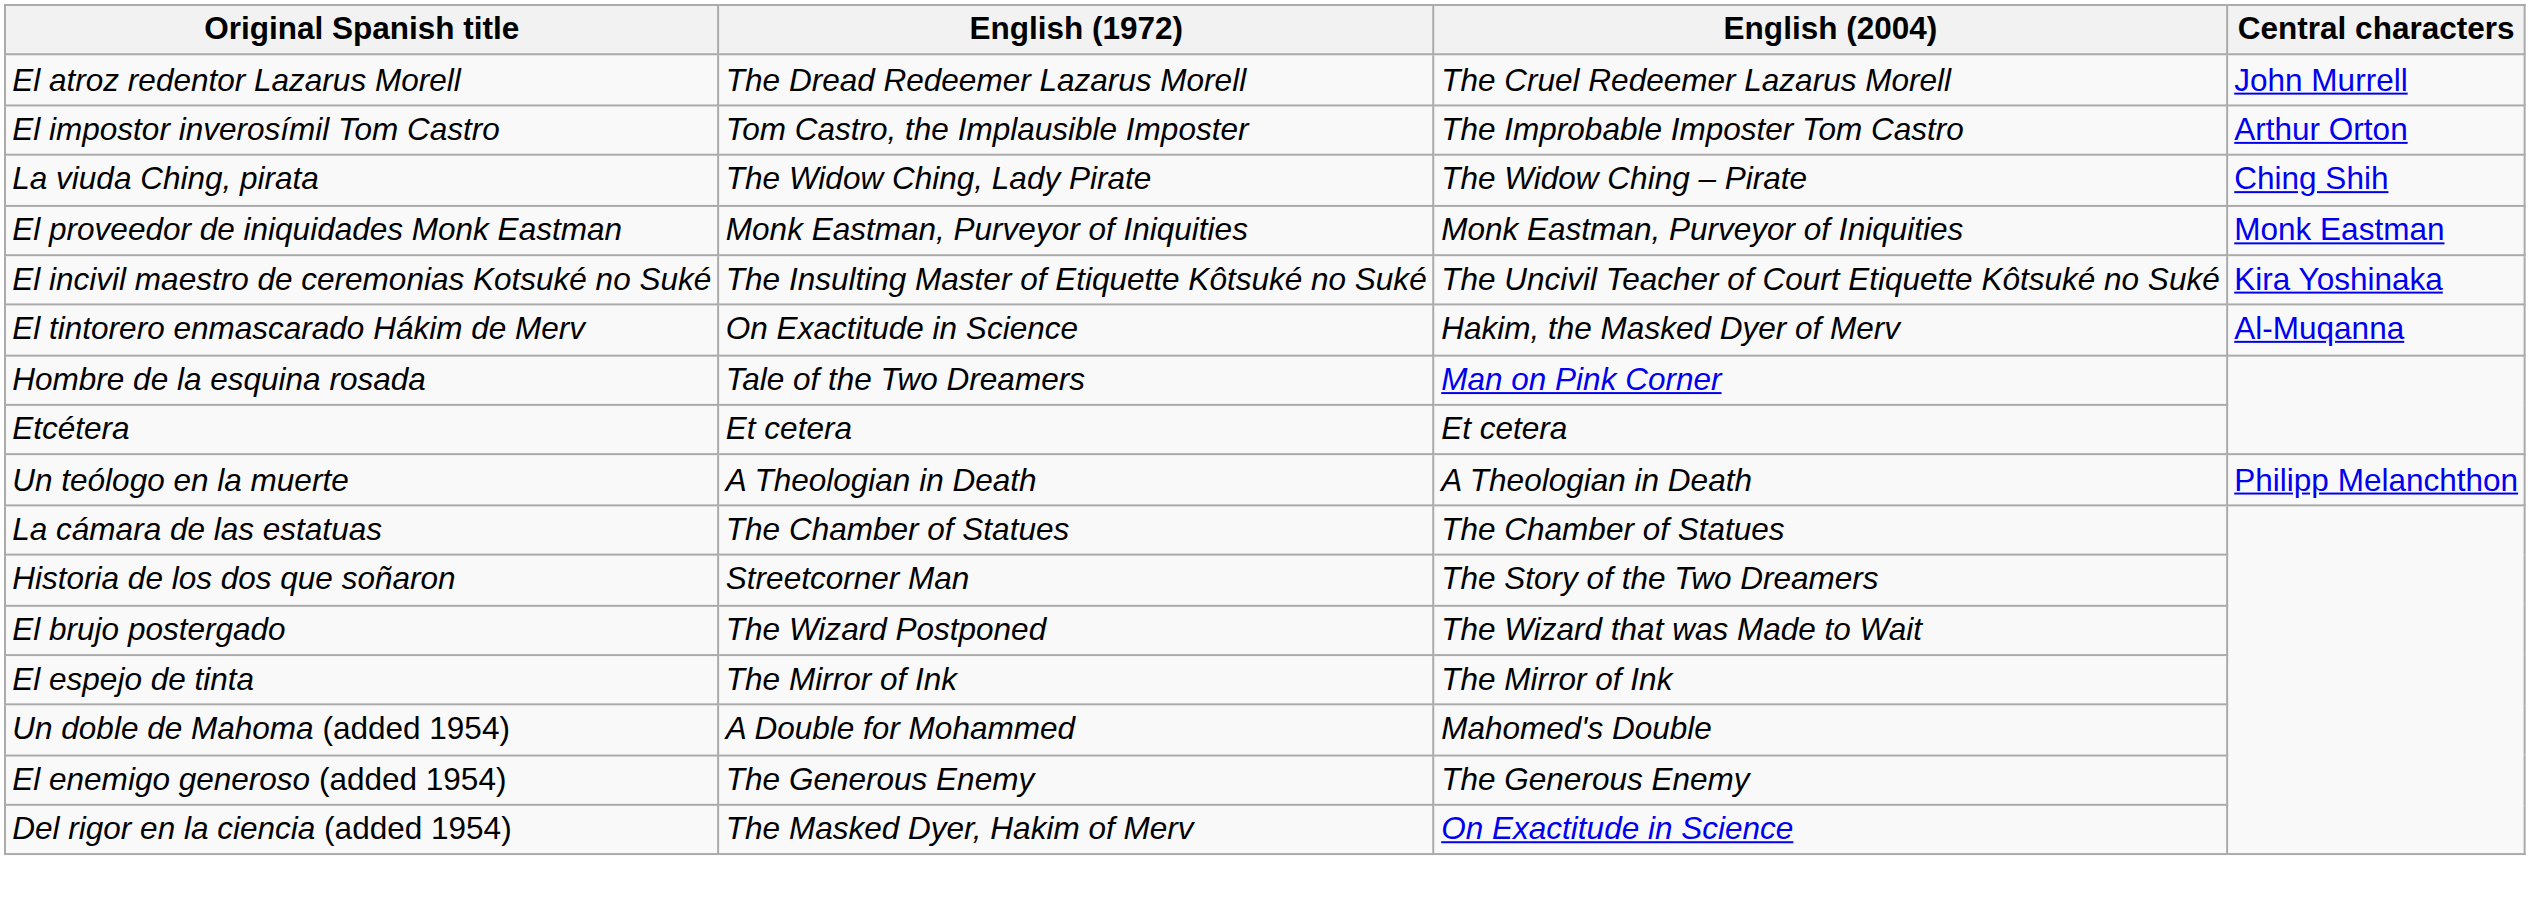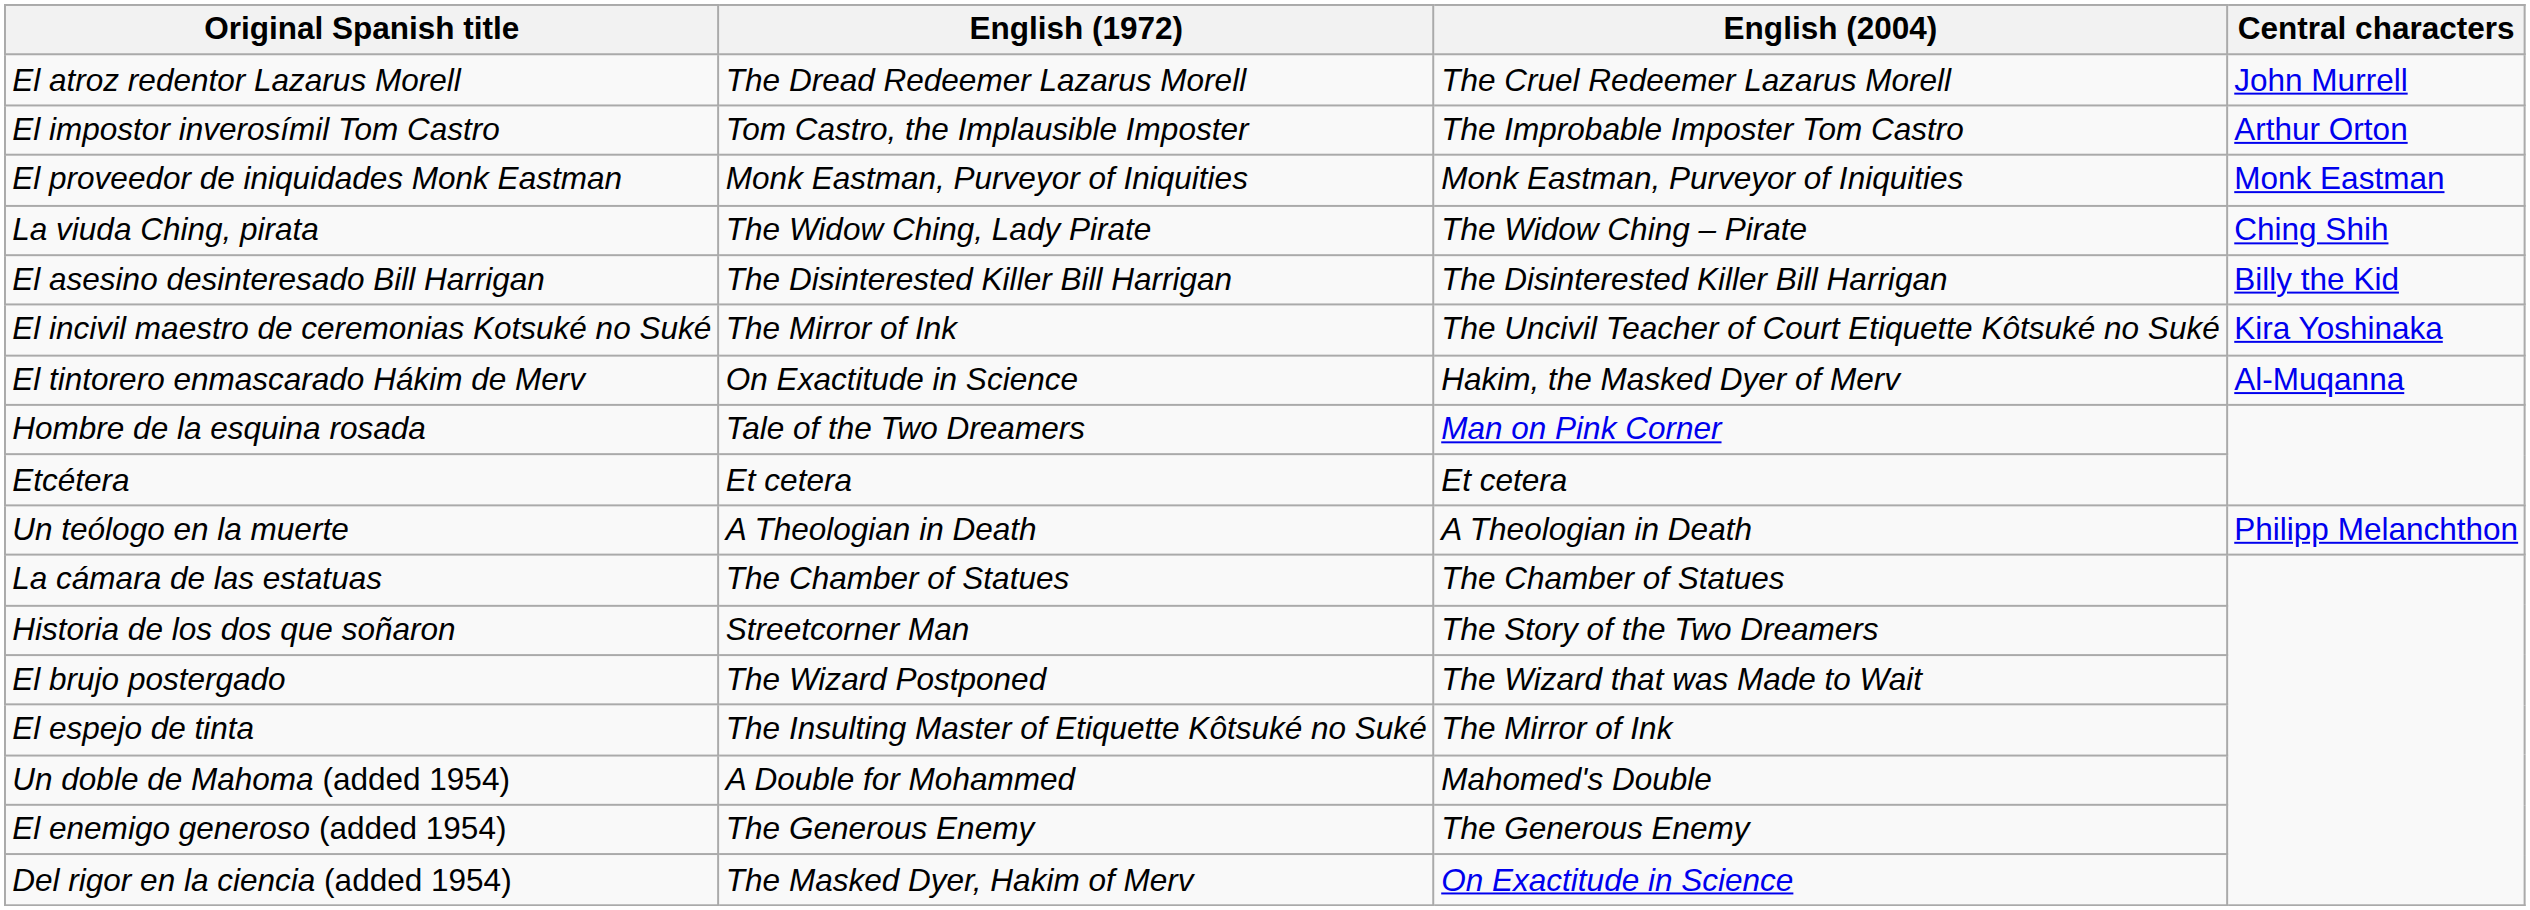 <table class="wikitable">
 <tr>
 <th>Original Spanish title</th>
 <th>English (1972)</th>
 <th>English (2004)</th>
 <th>Central characters</th>
 </tr>
 <tr>
 <td><em>El atroz redentor Lazarus Morell</em></td>
 <td><em>The Dread Redeemer Lazarus Morell</em></td>
 <td><em>The Cruel Redeemer Lazarus Morell</em></td>
 <td><a href='#'>John Murrell</a></td>
 </tr>
 <tr>
 <td><em>El impostor inverosímil Tom Castro</em></td>
 <td><em>Tom Castro, the Implausible Imposter</em></td>
 <td><em>The Improbable Imposter Tom Castro</em></td>
 <td><a href='#'>Arthur Orton</a></td>
 </tr>
 <tr>
+<td><em>El proveedor de iniquidades Monk Eastman</em></td>
+<td><em>Monk Eastman, Purveyor of Iniquities</em></td>
+<td><em>Monk Eastman, Purveyor of Iniquities</em></td>
+<td><a href='#'>Monk Eastman</a></td>
+</tr>
+<tr>
 <td><em>La viuda Ching, pirata</em></td>
 <td><em>The Widow Ching, Lady Pirate</em></td>
 <td><em>The Widow Ching – Pirate</em></td>
 <td><a href='#'>Ching Shih</a></td>
 </tr>
 <tr>
-<td><em>El proveedor de iniquidades Monk Eastman</em></td>
-<td><em>Monk Eastman, Purveyor of Iniquities</em></td>
-<td><em>Monk Eastman, Purveyor of Iniquities</em></td>
-<td><a href='#'>Monk Eastman</a></td>
+<td><em>El asesino desinteresado Bill Harrigan</em></td>
+<td><em>The Disinterested Killer Bill Harrigan</em></td>
+<td><em>The Disinterested Killer Bill Harrigan</em></td>
+<td><a href='#'>Billy the Kid</a></td>
 </tr>
 <tr>
 <td><em>El incivil maestro de ceremonias Kotsuké no Suké</em></td>
-<td><em>The Insulting Master of Etiquette Kôtsuké no Suké</em></td>
+<td><em>The Mirror of Ink</em></td>
 <td><em>The Uncivil Teacher of Court Etiquette Kôtsuké no Suké</em></td>
 <td><a href='#'>Kira Yoshinaka</a></td>
 </tr>
 <tr>
 <td><em>El tintorero enmascarado Hákim de Merv</em></td>
 <td><em>On Exactitude in Science</em></td>
 <td><em>Hakim, the Masked Dyer of Merv</em></td>
 <td><a href='#'>Al-Muqanna</a></td>
 </tr>
 <tr>
 <td><em>Hombre de la esquina rosada</em></td>
 <td><em>Tale of the Two Dreamers</em></td>
 <td><em><a href='#'>Man on Pink Corner</a></em></td>
 </tr>
 <tr valign="top">
 <td><em>Etcétera</em></td>
 <td><em>Et cetera</em></td>
 <td><em>Et cetera</em></td>
 </tr>
 <tr>
 <td><em>Un teólogo en la muerte</em></td>
 <td><em>A Theologian in Death</em></td>
 <td><em>A Theologian in Death</em></td>
 <td><a href='#'>Philipp Melanchthon</a></td>
 </tr>
 <tr>
 <td><em>La cámara de las estatuas</em></td>
 <td><em>The Chamber of Statues</em></td>
 <td><em>The Chamber of Statues</em></td>
 </tr>
 <tr>
 <td><em>Historia de los dos que soñaron</em></td>
 <td><em>Streetcorner Man</em></td>
 <td><em>The Story of the Two Dreamers</em></td>
 </tr>
 <tr>
 <td><em>El brujo postergado</em></td>
 <td><em>The Wizard Postponed</em></td>
 <td><em>The Wizard that was Made to Wait</em></td>
 </tr>
 <tr>
 <td><em>El espejo de tinta</em></td>
-<td><em>The Mirror of Ink</em></td>
+<td><em>The Insulting Master of Etiquette Kôtsuké no Suké</em></td>
 <td><em>The Mirror of Ink</em></td>
 </tr>
 <tr>
 <td><em>Un doble de Mahoma</em> (added 1954)</td>
 <td><em>A Double for Mohammed</em></td>
 <td><em>Mahomed's Double</em></td>
 </tr>
 <tr>
 <td><em>El enemigo generoso</em> (added 1954)</td>
 <td><em>The Generous Enemy</em></td>
 <td><em>The Generous Enemy</em></td>
 </tr>
 <tr>
 <td><em>Del rigor en la ciencia</em> (added 1954)</td>
 <td><em>The Masked Dyer, Hakim of Merv</em></td>
 <td><em><a href='#'>On Exactitude in Science</a></em></td>
 </tr>
 </table>
